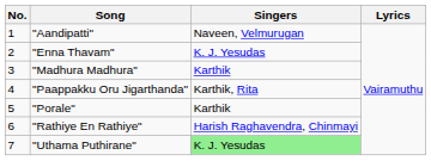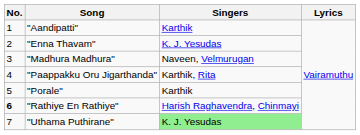 <table class="wikitable" style="font-size:95%;">
 <tr>
 <th>No.</th>
 <th>Song</th>
 <th>Singers</th>
 <th>Lyrics</th>
 </tr>
 <tr>
 <td>1</td>
 <td>"Aandipatti"</td>
-<td>Naveen, <a href='#'>Velmurugan</a></td>
+<td><a href='#'>Karthik</a></td>
 <td rowspan=7><a href='#'>Vairamuthu</a></td>
 </tr>
 <tr>
 <td>2</td>
 <td>"Enna Thavam"</td>
 <td><a href='#'>K. J. Yesudas</a></td>
 </tr>
 <tr>
 <td>3</td>
 <td>"Madhura Madhura"</td>
-<td><a href='#'>Karthik</a></td>
+<td>Naveen, <a href='#'>Velmurugan</a></td>
 </tr>
 <tr>
 <td>4</td>
 <td>"Paappakku Oru Jigarthanda"</td>
 <td>Karthik, <a href='#'>Rita</a></td>
 </tr>
 <tr>
 <td>5</td>
 <td>"Porale"</td>
 <td>Karthik</td>
 </tr>
 <tr>
-<td>6</td>
+<td><strong>6</strong></td>
 <td>"Rathiye En Rathiye"</td>
 <td><a href='#'>Harish Raghavendra</a>, <a href='#'>Chinmayi</a></td>
 </tr>
 <tr>
 <td>7</td>
 <td>"Uthama Puthirane"</td>
 <td style="background: lightgreen;">K. J. Yesudas</td>
 </tr>
 </table>
